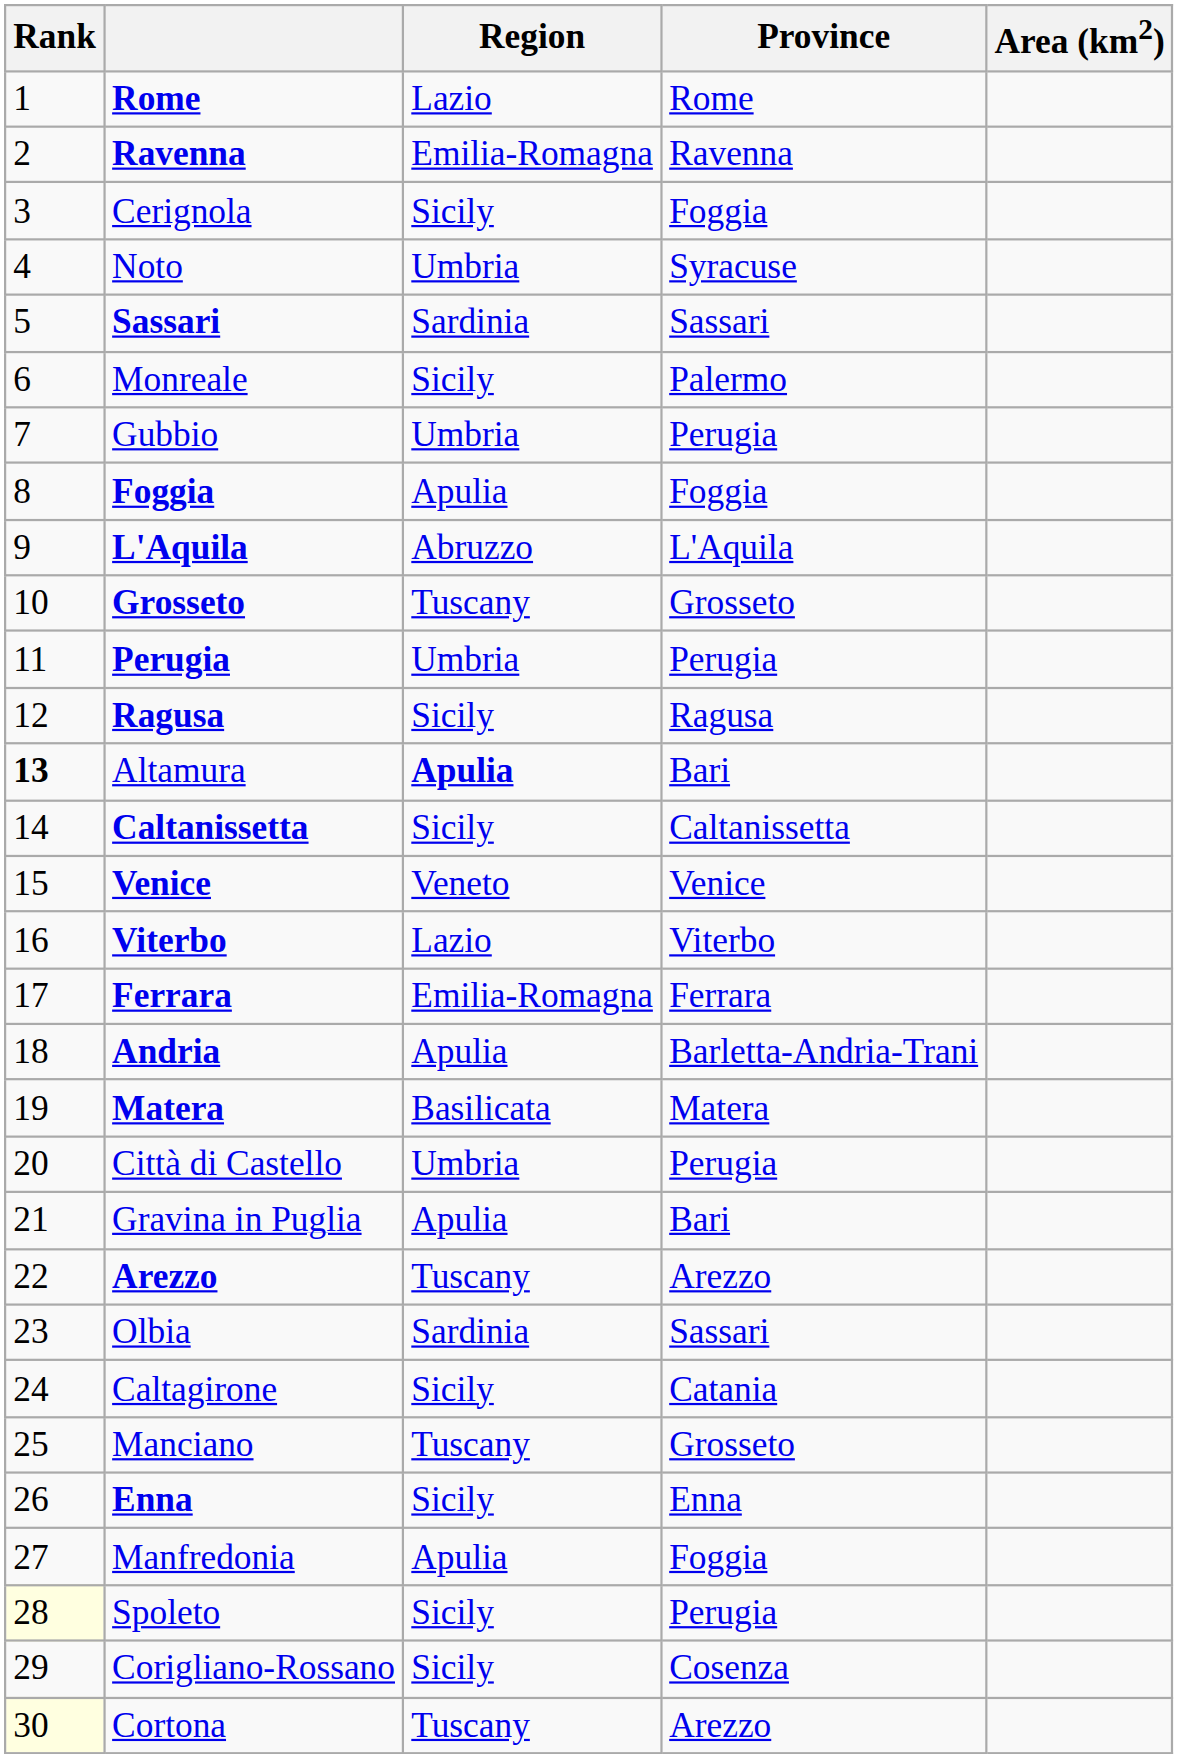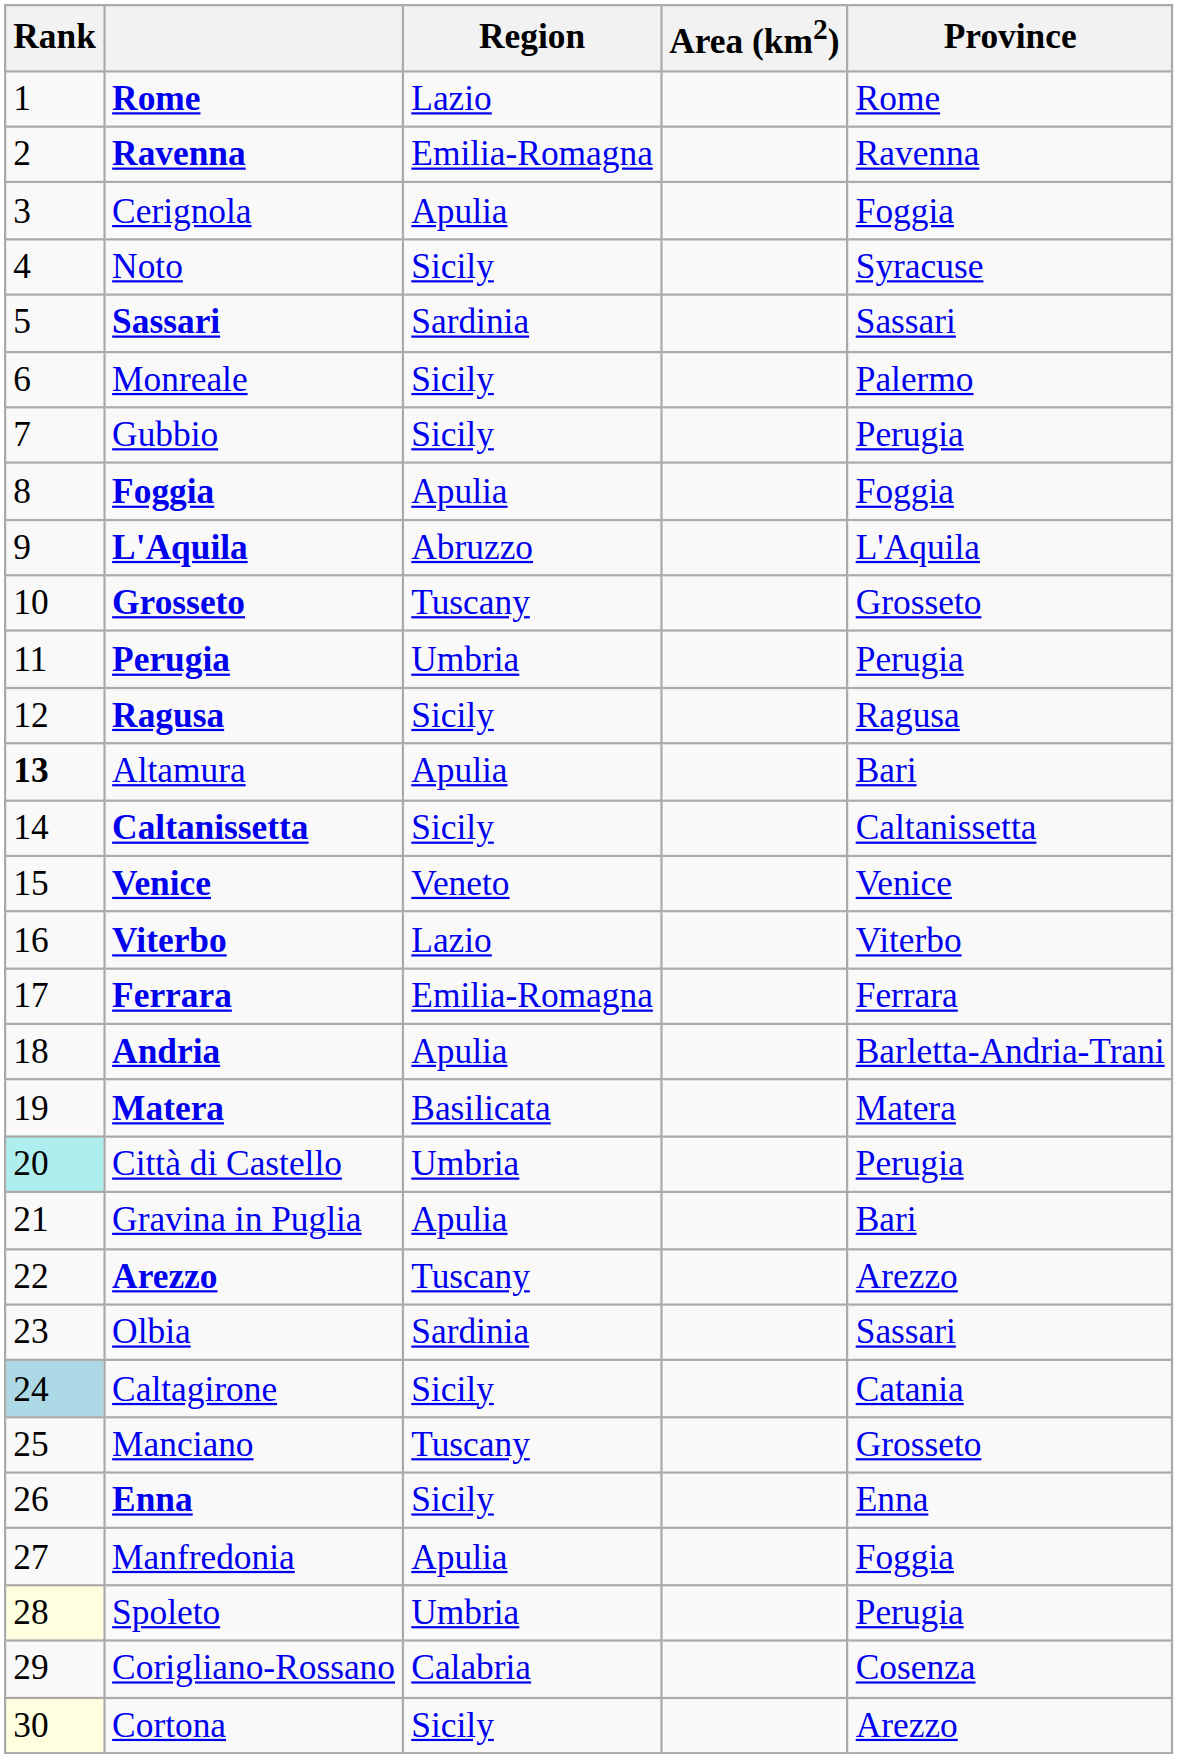 <table class="wikitable sortable">
 <tr>
 <th>Rank</th>
 <th></th>
 <th>Region</th>
+<th>Area (km<sup>2</sup>)</th>
 <th>Province</th>
-<th>Area (km<sup>2</sup>)</th>
 </tr>
 <tr>
 <td>1</td>
 <td><strong><a href='#'>Rome</a></strong></td>
 <td><a href='#'>Lazio</a></td>
+<td align=right></td>
 <td><a href='#'>Rome</a></td>
-<td align=right></td>
 </tr>
 <tr>
 <td>2</td>
 <td><strong><a href='#'>Ravenna</a></strong></td>
 <td><a href='#'>Emilia-Romagna</a></td>
+<td align=right></td>
 <td><a href='#'>Ravenna</a></td>
-<td align=right></td>
 </tr>
 <tr>
 <td>3</td>
 <td><a href='#'>Cerignola</a></td>
-<td><a href='#'>Sicily</a></td>
+<td><a href='#'>Apulia</a></td>
+<td align=right></td>
 <td><a href='#'>Foggia</a></td>
-<td align=right></td>
 </tr>
 <tr>
 <td>4</td>
 <td><a href='#'>Noto</a></td>
-<td><a href='#'>Umbria</a></td>
+<td><a href='#'>Sicily</a></td>
+<td align=right></td>
 <td><a href='#'>Syracuse</a></td>
-<td align=right></td>
 </tr>
 <tr>
 <td>5</td>
 <td><strong><a href='#'>Sassari</a></strong></td>
 <td><a href='#'>Sardinia</a></td>
+<td align=right></td>
 <td><a href='#'>Sassari</a></td>
-<td align=right></td>
 </tr>
 <tr>
 <td>6</td>
 <td><a href='#'>Monreale</a></td>
 <td><a href='#'>Sicily</a></td>
+<td align=right></td>
 <td><a href='#'>Palermo</a></td>
-<td align=right></td>
 </tr>
 <tr>
 <td>7</td>
 <td><a href='#'>Gubbio</a></td>
-<td><a href='#'>Umbria</a></td>
+<td><a href='#'>Sicily</a></td>
+<td align=right></td>
 <td><a href='#'>Perugia</a></td>
-<td align=right></td>
 </tr>
 <tr>
 <td>8</td>
 <td><strong><a href='#'>Foggia</a></strong></td>
 <td><a href='#'>Apulia</a></td>
+<td align=right></td>
 <td><a href='#'>Foggia</a></td>
-<td align=right></td>
 </tr>
 <tr>
 <td>9</td>
 <td><strong><a href='#'>L'Aquila</a></strong></td>
 <td><a href='#'>Abruzzo</a></td>
+<td align=right></td>
 <td><a href='#'>L'Aquila</a></td>
-<td align=right></td>
 </tr>
 <tr>
 <td>10</td>
 <td><strong><a href='#'>Grosseto</a></strong></td>
 <td><a href='#'>Tuscany</a></td>
+<td align=right></td>
 <td><a href='#'>Grosseto</a></td>
-<td align=right></td>
 </tr>
 <tr>
 <td>11</td>
 <td><strong><a href='#'>Perugia</a></strong></td>
 <td><a href='#'>Umbria</a></td>
+<td align=right></td>
 <td><a href='#'>Perugia</a></td>
-<td align=right></td>
 </tr>
 <tr>
 <td>12</td>
 <td><strong><a href='#'>Ragusa</a></strong></td>
 <td><a href='#'>Sicily</a></td>
+<td align=right></td>
 <td><a href='#'>Ragusa</a></td>
-<td align=right></td>
 </tr>
 <tr>
 <td><strong>13</strong></td>
 <td><a href='#'>Altamura</a></td>
-<td><strong><a href='#'>Apulia</a></strong></td>
+<td><a href='#'>Apulia</a></td>
+<td align=right></td>
 <td><a href='#'>Bari</a></td>
-<td align=right></td>
 </tr>
 <tr>
 <td>14</td>
 <td><strong><a href='#'>Caltanissetta</a></strong></td>
 <td><a href='#'>Sicily</a></td>
+<td align=right></td>
 <td><a href='#'>Caltanissetta</a></td>
-<td align=right></td>
 </tr>
 <tr>
 <td>15</td>
 <td><strong><a href='#'>Venice</a></strong></td>
 <td><a href='#'>Veneto</a></td>
+<td align=right></td>
 <td><a href='#'>Venice</a></td>
-<td align=right></td>
 </tr>
 <tr>
 <td>16</td>
 <td><strong><a href='#'>Viterbo</a></strong></td>
 <td><a href='#'>Lazio</a></td>
+<td align=right></td>
 <td><a href='#'>Viterbo</a></td>
-<td align=right></td>
 </tr>
 <tr>
 <td>17</td>
 <td><strong><a href='#'>Ferrara</a></strong></td>
 <td><a href='#'>Emilia-Romagna</a></td>
+<td align=right></td>
 <td><a href='#'>Ferrara</a></td>
-<td align=right></td>
 </tr>
 <tr>
 <td>18</td>
 <td><strong><a href='#'>Andria</a></strong></td>
 <td><a href='#'>Apulia</a></td>
+<td align=right></td>
 <td><a href='#'>Barletta-Andria-Trani</a></td>
-<td align=right></td>
 </tr>
 <tr>
 <td>19</td>
 <td><strong><a href='#'>Matera</a></strong></td>
 <td><a href='#'>Basilicata</a></td>
+<td align=right></td>
 <td><a href='#'>Matera</a></td>
-<td align=right></td>
 </tr>
 <tr>
-<td>20</td>
+<td style="background: paleturquoise;">20</td>
 <td><a href='#'>Città di Castello</a></td>
 <td><a href='#'>Umbria</a></td>
+<td align=right></td>
 <td><a href='#'>Perugia</a></td>
-<td align=right></td>
 </tr>
 <tr>
 <td>21</td>
 <td><a href='#'>Gravina in Puglia</a></td>
 <td><a href='#'>Apulia</a></td>
+<td align=right></td>
 <td><a href='#'>Bari</a></td>
-<td align=right></td>
 </tr>
 <tr>
 <td>22</td>
 <td><strong><a href='#'>Arezzo</a></strong></td>
 <td><a href='#'>Tuscany</a></td>
+<td align=right></td>
 <td><a href='#'>Arezzo</a></td>
-<td align=right></td>
 </tr>
 <tr>
 <td>23</td>
 <td><a href='#'>Olbia</a></td>
 <td><a href='#'>Sardinia</a></td>
+<td align="right"></td>
 <td><a href='#'>Sassari</a></td>
-<td align="right"></td>
 </tr>
 <tr>
-<td>24</td>
+<td style="background: lightblue;">24</td>
 <td><a href='#'>Caltagirone</a></td>
 <td><a href='#'>Sicily</a></td>
+<td align=right></td>
 <td><a href='#'>Catania</a></td>
-<td align=right></td>
 </tr>
 <tr>
 <td>25</td>
 <td><a href='#'>Manciano</a></td>
 <td><a href='#'>Tuscany</a></td>
+<td align=right></td>
 <td><a href='#'>Grosseto</a></td>
-<td align=right></td>
 </tr>
 <tr>
 <td>26</td>
 <td><strong><a href='#'>Enna</a></strong></td>
 <td><a href='#'>Sicily</a></td>
+<td align=right></td>
 <td><a href='#'>Enna</a></td>
-<td align=right></td>
 </tr>
 <tr>
 <td>27</td>
 <td><a href='#'>Manfredonia</a></td>
 <td><a href='#'>Apulia</a></td>
+<td align=right></td>
 <td><a href='#'>Foggia</a></td>
-<td align=right></td>
 </tr>
 <tr>
 <td style="background: lightyellow;">28</td>
 <td><a href='#'>Spoleto</a></td>
-<td><a href='#'>Sicily</a></td>
+<td><a href='#'>Umbria</a></td>
+<td align=right></td>
 <td><a href='#'>Perugia</a></td>
-<td align=right></td>
 </tr>
 <tr>
 <td>29</td>
 <td><a href='#'>Corigliano-Rossano</a></td>
-<td><a href='#'>Sicily</a></td>
+<td><a href='#'>Calabria</a></td>
+<td align=right></td>
 <td><a href='#'>Cosenza</a></td>
-<td align=right></td>
 </tr>
 <tr>
 <td style="background: lightyellow;">30</td>
 <td><a href='#'>Cortona</a></td>
-<td><a href='#'>Tuscany</a></td>
+<td><a href='#'>Sicily</a></td>
+<td align=right></td>
 <td><a href='#'>Arezzo</a></td>
-<td align=right></td>
 </tr>
 </table>
